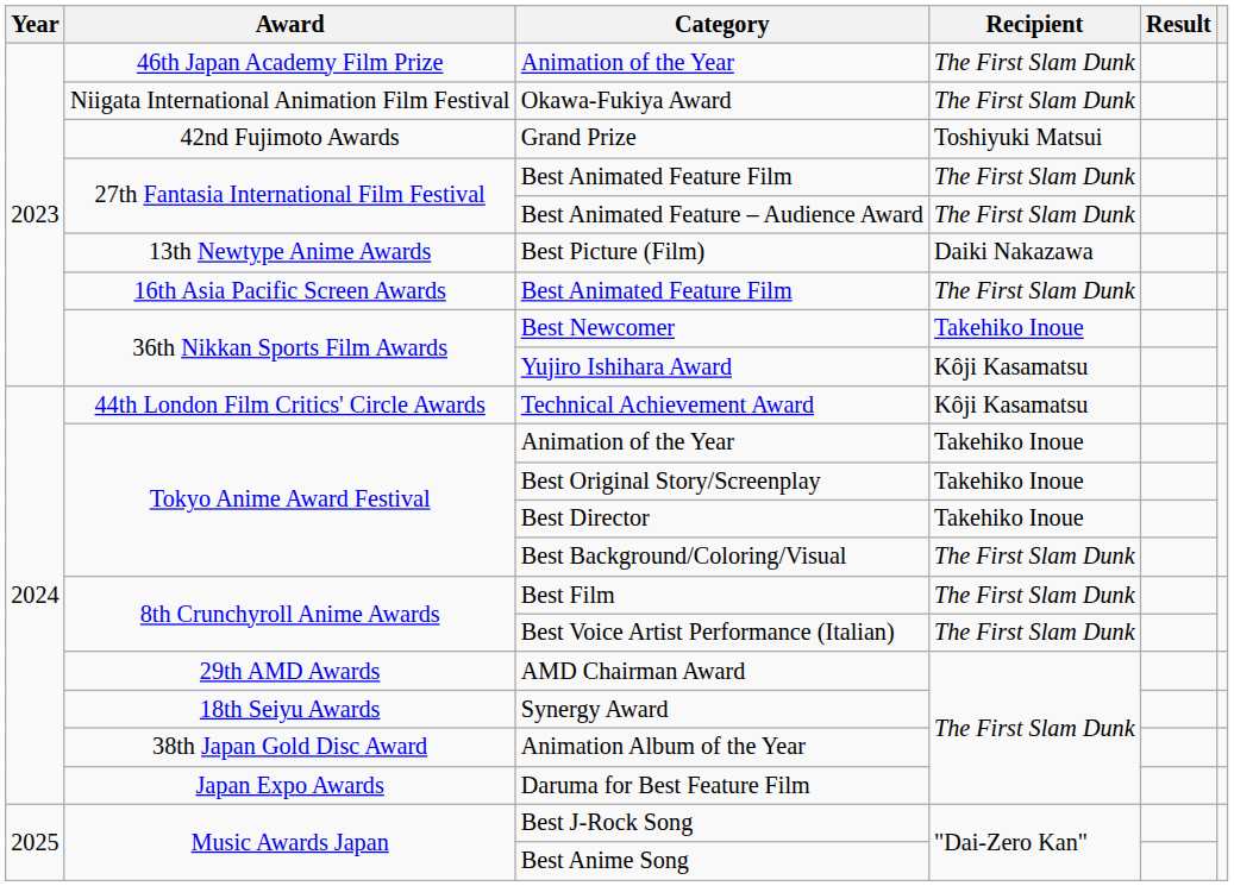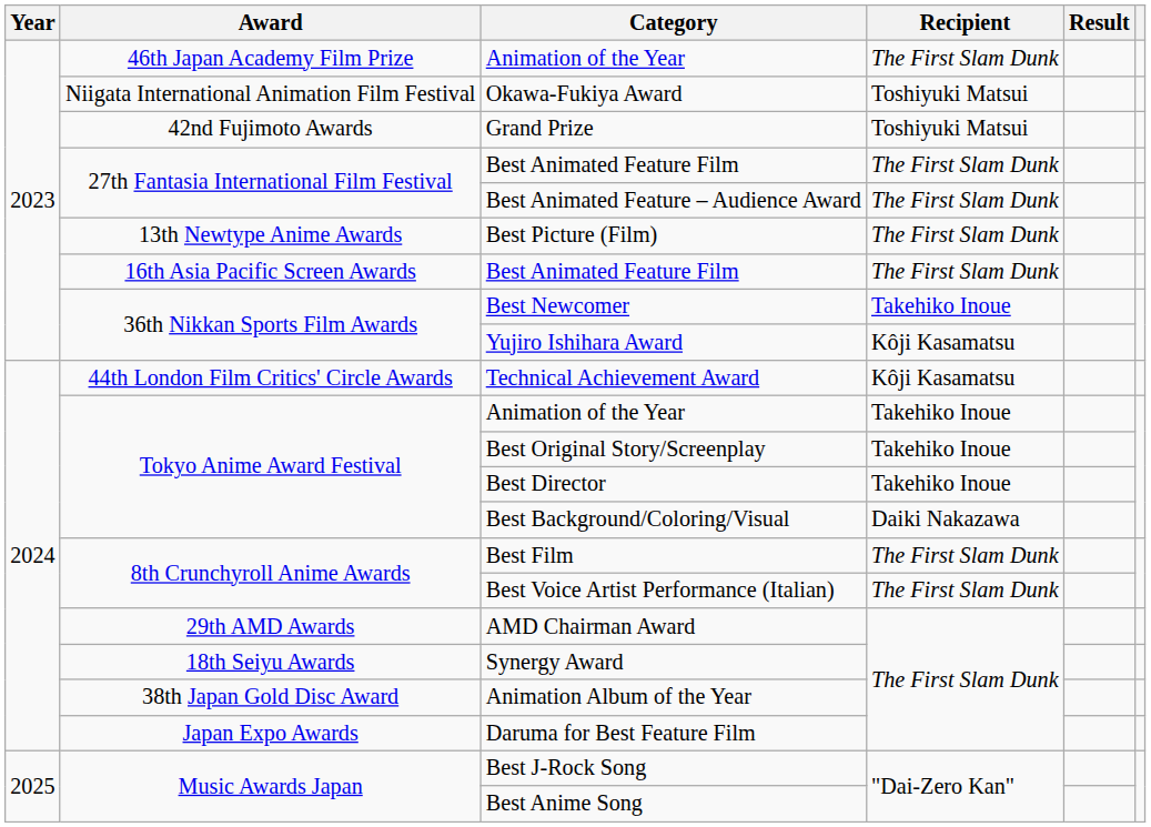 <table class="wikitable plainrowheaders sortable">
 <tr>
 <th scope="col">Year</th>
 <th scope="col">Award</th>
 <th scope="col">Category</th>
 <th scope="col">Recipient</th>
 <th scope="col">Result</th>
 <th scope="col" class="unsortable"></th>
 </tr>
 <tr>
 <td rowspan="9" style="text-align:center;">2023</td>
 <td style="text-align:center;"><a href='#'>46th Japan Academy Film Prize</a></td>
 <td><a href='#'>Animation of the Year</a></td>
 <td><em>The First Slam Dunk</em></td>
 <td></td>
 <td style="text-align:center;"></td>
 </tr>
 <tr>
 <td style="text-align:center;">Niigata International Animation Film Festival</td>
 <td>Okawa-Fukiya Award</td>
-<td><em>The First Slam Dunk</em></td>
+<td>Toshiyuki Matsui</td>
 <td></td>
 <td style="text-align:center;"></td>
 </tr>
 <tr>
 <td style="text-align:center;">42nd Fujimoto Awards</td>
 <td>Grand Prize</td>
 <td>Toshiyuki Matsui</td>
 <td></td>
 <td style="text-align:center;"></td>
 </tr>
 <tr>
 <td rowspan="2" style="text-align:center;">27th <a href='#'>Fantasia International Film Festival</a></td>
 <td>Best Animated Feature Film</td>
 <td><em>The First Slam Dunk</em></td>
 <td></td>
 <td style="text-align:center;"></td>
 </tr>
 <tr>
 <td>Best Animated Feature – Audience Award</td>
 <td><em>The First Slam Dunk</em></td>
 <td></td>
 <td style="text-align:center;"></td>
 </tr>
 <tr>
 <td style="text-align:center;">13th <a href='#'>Newtype Anime Awards</a></td>
 <td>Best Picture (Film)</td>
-<td>Daiki Nakazawa</td>
+<td><em>The First Slam Dunk</em></td>
 <td></td>
 <td style="text-align:center;"></td>
 </tr>
 <tr>
 <td style="text-align:center;"><a href='#'>16th Asia Pacific Screen Awards</a></td>
 <td><a href='#'>Best Animated Feature Film</a></td>
 <td><em>The First Slam Dunk</em></td>
 <td></td>
 <td style="text-align:center;"></td>
 </tr>
 <tr>
 <td rowspan="2" style="text-align:center;">36th <a href='#'>Nikkan Sports Film Awards</a></td>
 <td><a href='#'>Best Newcomer</a></td>
 <td><a href='#'>Takehiko Inoue</a></td>
 <td></td>
 <td rowspan="2" style="text-align:center;"></td>
 </tr>
 <tr>
 <td><a href='#'>Yujiro Ishihara Award</a></td>
 <td>Kôji Kasamatsu </td>
 <td></td>
 </tr>
 <tr>
 <td rowspan="11" style="text-align:center;">2024</td>
 <td style="text-align:center;"><a href='#'>44th London Film Critics' Circle Awards</a></td>
 <td><a href='#'>Technical Achievement Award</a></td>
 <td>Kôji Kasamatsu </td>
 <td></td>
 <td style="text-align:center;"></td>
 </tr>
 <tr>
 <td rowspan="4" style="text-align:center;"><a href='#'>Tokyo Anime Award Festival</a></td>
 <td>Animation of the Year</td>
 <td>Takehiko Inoue</td>
 <td></td>
 <td rowspan="4" style="text-align:center;"></td>
 </tr>
 <tr>
 <td>Best Original Story/Screenplay</td>
 <td>Takehiko Inoue</td>
 <td></td>
 </tr>
 <tr>
 <td>Best Director</td>
 <td>Takehiko Inoue</td>
 <td></td>
 </tr>
 <tr>
 <td>Best Background/Coloring/Visual</td>
-<td><em>The First Slam Dunk</em></td>
+<td>Daiki Nakazawa</td>
 <td></td>
 </tr>
 <tr>
 <td rowspan="2" style="text-align:center;"><a href='#'>8th Crunchyroll Anime Awards</a></td>
 <td>Best Film</td>
 <td><em>The First Slam Dunk</em></td>
 <td></td>
 <td rowspan="2" style="text-align:center;"></td>
 </tr>
 <tr>
 <td>Best Voice Artist Performance (Italian)</td>
 <td><em>The First Slam Dunk</em></td>
 <td></td>
 </tr>
 <tr>
 <td style="text-align:center;"><a href='#'>29th AMD Awards</a></td>
 <td>AMD Chairman Award</td>
 <td rowspan="4"><em>The First Slam Dunk</em></td>
 <td></td>
 <td style="text-align:center;"></td>
 </tr>
 <tr>
 <td style="text-align:center;"><a href='#'>18th Seiyu Awards</a></td>
 <td>Synergy Award</td>
 <td></td>
 <td style="text-align:center;"></td>
 </tr>
 <tr>
 <td style="text-align:center;">38th <a href='#'>Japan Gold Disc Award</a></td>
 <td>Animation Album of the Year</td>
 <td></td>
 <td style="text-align:center;"></td>
 </tr>
 <tr>
 <td style="text-align:center;"><a href='#'>Japan Expo Awards</a></td>
 <td>Daruma for Best Feature Film</td>
 <td></td>
 <td style="text-align:center;"></td>
 </tr>
 <tr>
 <td rowspan="2" style="text-align:center;">2025</td>
 <td rowspan="2" style="text-align:center;"><a href='#'>Music Awards Japan</a></td>
 <td>Best J-Rock Song</td>
 <td rowspan="2">"Dai-Zero Kan" </td>
 <td></td>
 <td rowspan="2" style="text-align:center;"></td>
 </tr>
 <tr>
 <td>Best Anime Song</td>
 <td></td>
 </tr>
 </table>
